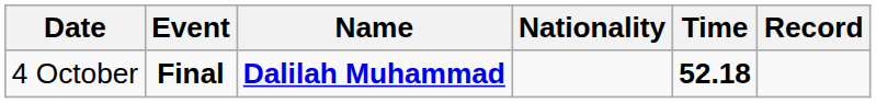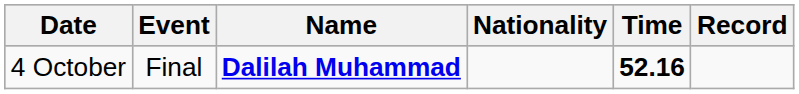 <table class=wikitable style=text-align:center>
 <tr>
 <th>Date</th>
 <th>Event</th>
 <th>Name</th>
 <th>Nationality</th>
 <th>Time</th>
 <th>Record</th>
 </tr>
 <tr>
 <td>4 October</td>
-<td><strong>Final</strong></td>
+<td>Final</td>
 <td align=left><strong><a href='#'>Dalilah Muhammad</a></strong></td>
 <td align=left></td>
-<td><strong>52.18</strong></td>
+<td><strong>52.16</strong></td>
 <td> </td>
 </tr>
 </table>
